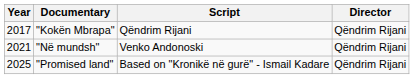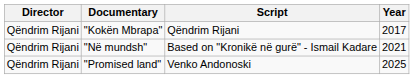 <table class="wikitable">
 <tr>
-<th>Year</th>
+<th>Director</th>
 <th>Documentary</th>
 <th>Script</th>
-<th>Director</th>
+<th>Year</th>
 </tr>
 <tr>
-<td>2017</td>
+<td>Qëndrim Rijani</td>
 <td>"Kokën Mbrapa" </td>
 <td>Qëndrim Rijani</td>
-<td>Qëndrim Rijani</td>
+<td>2017</td>
 </tr>
 <tr>
+<td>Qëndrim Rijani</td>
+<td>"Në mundsh"</td>
+<td>Based on "Kronikë në gurë" - Ismail Kadare</td>
 <td>2021</td>
-<td>"Në mundsh"</td>
-<td>Venko Andonoski</td>
-<td>Qëndrim Rijani</td>
 </tr>
 <tr>
+<td>Qëndrim Rijani</td>
+<td>"Promised land"  </td>
+<td>Venko Andonoski</td>
 <td>2025</td>
-<td>"Promised land"  </td>
-<td>Based on "Kronikë në gurë" - Ismail Kadare</td>
-<td>Qëndrim Rijani</td>
 </tr>
 </table>
